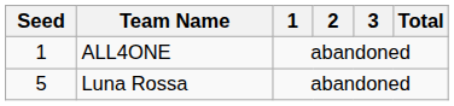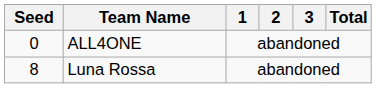 <table class="wikitable" style="text-align:center;">
 <tr>
 <th width=50>Seed</th>
 <th width=150>Team Name</th>
 <th width=25 abbr="Race1">1</th>
 <th width=25 abbr="Race2">2</th>
 <th width=25 abbr="Race3">3</th>
 <th width=25 abbr="Total">Total</th>
 </tr>
 <tr>
-<td>1</td>
+<td>0</td>
 <td style="text-align:left;"> ALL4ONE</td>
 <td colspan=4>abandoned</td>
 </tr>
 <tr>
-<td>5</td>
+<td>8</td>
 <td style="text-align:left;"> Luna Rossa</td>
 <td colspan=4>abandoned</td>
 </tr>
 </table>
